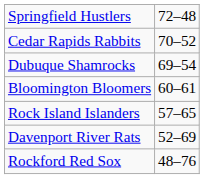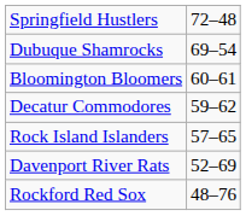 <table class="wikitable">
 <tr>
 <td><a href='#'>Springfield Hustlers</a></td>
 <td>72–48</td>
-</tr>
-<tr>
-<td><a href='#'>Cedar Rapids Rabbits</a></td>
-<td>70–52</td>
 </tr>
 <tr>
 <td><a href='#'>Dubuque Shamrocks</a></td>
 <td>69–54</td>
 </tr>
 <tr>
 <td><a href='#'>Bloomington Bloomers</a></td>
 <td>60–61</td>
+</tr>
+<tr>
+<td><a href='#'>Decatur Commodores</a></td>
+<td>59–62</td>
 </tr>
 <tr>
 <td><a href='#'>Rock Island Islanders</a></td>
 <td>57–65</td>
 </tr>
 <tr>
 <td><a href='#'>Davenport River Rats</a></td>
 <td>52–69</td>
 </tr>
 <tr>
 <td><a href='#'>Rockford Red Sox</a></td>
 <td>48–76</td>
 </tr>
 </table>
